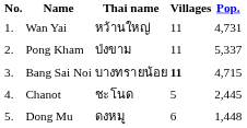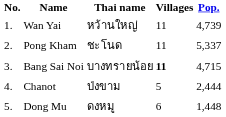 <table>
 <tr>
 <th>No.</th>
 <th>Name</th>
 <th>Thai name</th>
 <th>Villages</th>
 <th><a href='#'>Pop.</a></th>
 </tr>
 <tr>
 <td>1.</td>
 <td>Wan Yai</td>
 <td>หว้านใหญ่</td>
 <td>11</td>
-<td>4,731</td>
+<td>4,739</td>
 <td></td>
 </tr>
 <tr>
 <td>2.</td>
 <td>Pong Kham</td>
-<td>ป่งขาม</td>
+<td>ชะโนด</td>
 <td>11</td>
 <td>5,337</td>
 <td></td>
 </tr>
 <tr>
 <td>3.</td>
 <td>Bang Sai Noi</td>
 <td>บางทรายน้อย</td>
 <td><strong>11</strong></td>
 <td>4,715</td>
 <td></td>
 </tr>
 <tr>
 <td>4.</td>
 <td>Chanot</td>
-<td>ชะโนด</td>
+<td>ป่งขาม</td>
 <td>5</td>
-<td>2,445</td>
+<td>2,444</td>
 <td></td>
 </tr>
 <tr>
 <td>5.</td>
 <td>Dong Mu</td>
 <td>ดงหมู</td>
 <td>6</td>
 <td>1,448</td>
 <td></td>
 </tr>
 </table>
